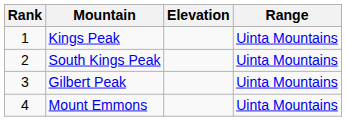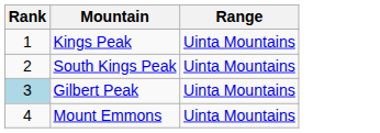 <table class="wikitable">
 <tr>
 <th>Rank</th>
 <th>Mountain</th>
-<th>Elevation</th>
 <th>Range</th>
 </tr>
 <tr>
 <td align=center>1</td>
 <td><a href='#'>Kings Peak</a></td>
-<td></td>
 <td><a href='#'>Uinta Mountains</a></td>
 </tr>
 <tr>
 <td align=center>2</td>
 <td><a href='#'>South Kings Peak</a></td>
-<td></td>
 <td><a href='#'>Uinta Mountains</a></td>
 </tr>
 <tr>
-<td align=center>3</td>
+<td align=center style="background: lightblue;">3</td>
 <td><a href='#'>Gilbert Peak</a></td>
-<td></td>
 <td><a href='#'>Uinta Mountains</a></td>
 </tr>
 <tr>
 <td align=center>4</td>
 <td><a href='#'>Mount Emmons</a></td>
-<td></td>
 <td><a href='#'>Uinta Mountains</a></td>
 </tr>
 </table>
